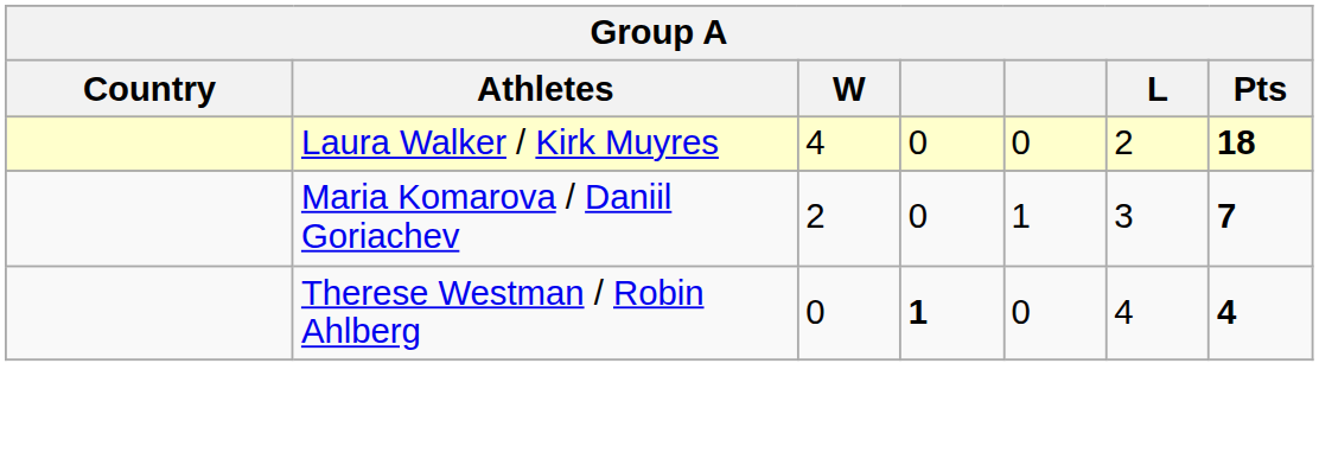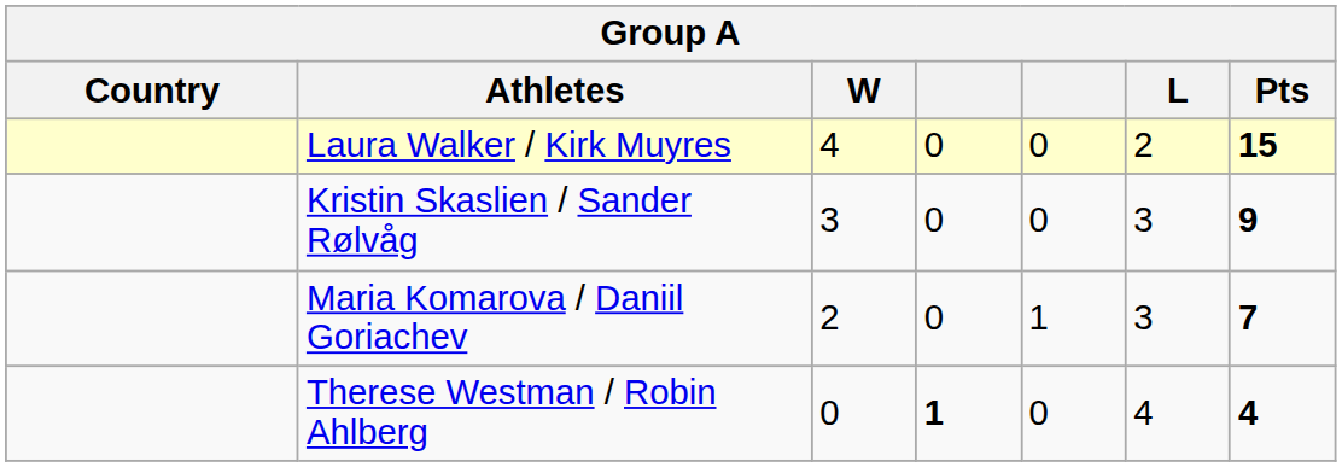 <table class=wikitable>
 <tr>
 <th colspan=7>Group A</th>
 </tr>
 <tr>
 <th width=125>Country</th>
 <th width=225>Athletes</th>
 <th width=40>W</th>
 <th width=40></th>
 <th width=40></th>
 <th width=40>L</th>
 <th width=40>Pts</th>
 </tr>
 <tr bgcolor=#ffffcc>
 <td></td>
 <td><a href='#'>Laura Walker</a> / <a href='#'>Kirk Muyres</a></td>
 <td>4</td>
 <td>0</td>
 <td>0</td>
 <td>2</td>
-<td><strong>18</strong></td>
+<td><strong>15</strong></td>
+</tr>
+<tr>
+<td></td>
+<td><a href='#'>Kristin Skaslien</a> / <a href='#'>Sander Rølvåg</a></td>
+<td>3</td>
+<td>0</td>
+<td>0</td>
+<td>3</td>
+<td><strong>9</strong></td>
 </tr>
 <tr>
 <td></td>
 <td><a href='#'>Maria Komarova</a> / <a href='#'>Daniil Goriachev</a></td>
 <td>2</td>
 <td>0</td>
 <td>1</td>
 <td>3</td>
 <td><strong>7</strong></td>
 </tr>
 <tr>
 <td></td>
 <td><a href='#'>Therese Westman</a> / <a href='#'>Robin Ahlberg</a></td>
 <td>0</td>
 <td><strong>1</strong></td>
 <td>0</td>
 <td>4</td>
 <td><strong>4</strong></td>
 </tr>
 </table>
